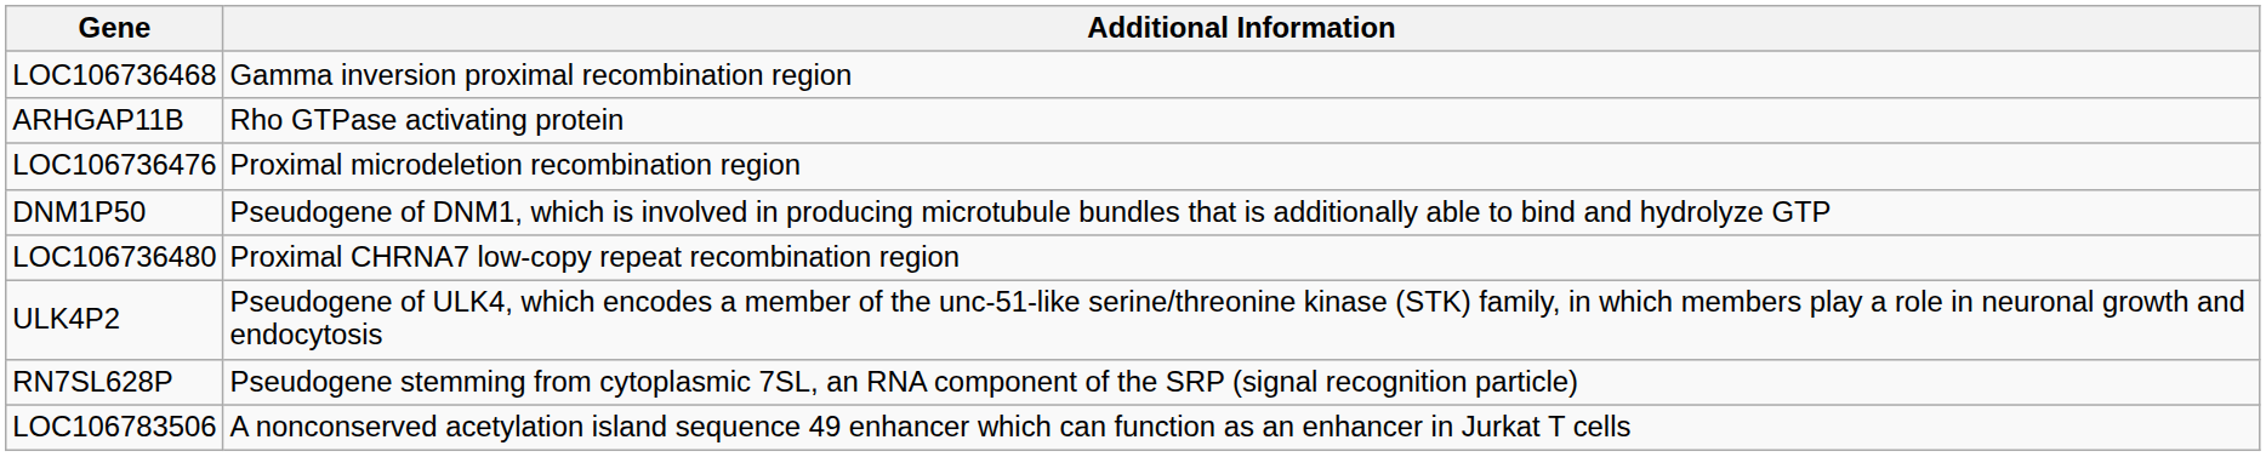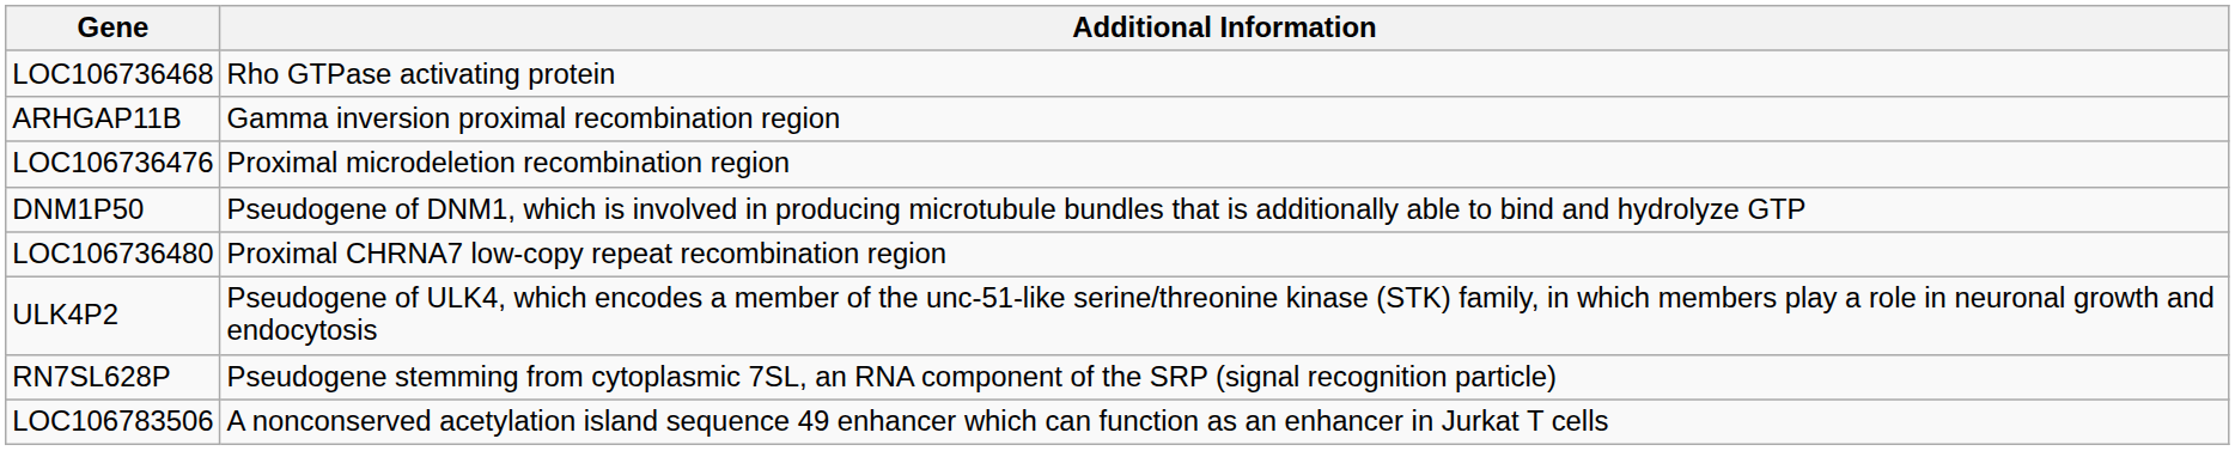 <table class="wikitable">
 <tr>
 <th>Gene</th>
 <th>Additional Information</th>
 </tr>
 <tr>
 <td>LOC106736468</td>
-<td>Gamma inversion proximal recombination region</td>
+<td>Rho GTPase activating protein</td>
 </tr>
 <tr>
 <td>ARHGAP11B</td>
-<td>Rho GTPase activating protein</td>
+<td>Gamma inversion proximal recombination region</td>
 </tr>
 <tr>
 <td>LOC106736476</td>
 <td>Proximal microdeletion recombination region</td>
 </tr>
 <tr>
 <td>DNM1P50</td>
 <td>Pseudogene of DNM1, which is involved in producing microtubule bundles that is additionally able to bind and hydrolyze GTP</td>
 </tr>
 <tr>
 <td>LOC106736480</td>
 <td>Proximal CHRNA7 low-copy repeat recombination region</td>
 </tr>
 <tr>
 <td>ULK4P2</td>
 <td>Pseudogene of ULK4, which encodes a member of the unc-51-like serine/threonine kinase (STK) family, in which members play a role in neuronal growth and endocytosis</td>
 </tr>
 <tr>
 <td>RN7SL628P</td>
 <td>Pseudogene stemming from cytoplasmic 7SL, an RNA component of the SRP (signal recognition particle)</td>
 </tr>
 <tr>
 <td>LOC106783506</td>
 <td>A nonconserved acetylation island sequence 49 enhancer which can function as an enhancer in Jurkat T cells</td>
 </tr>
 </table>
